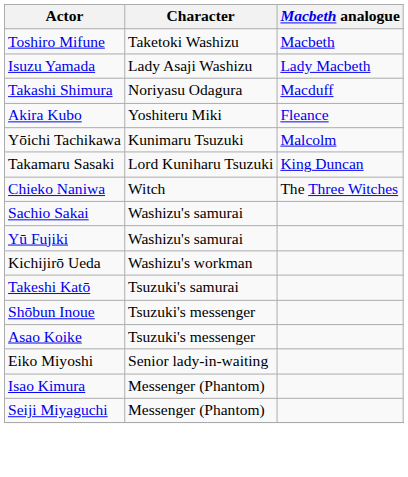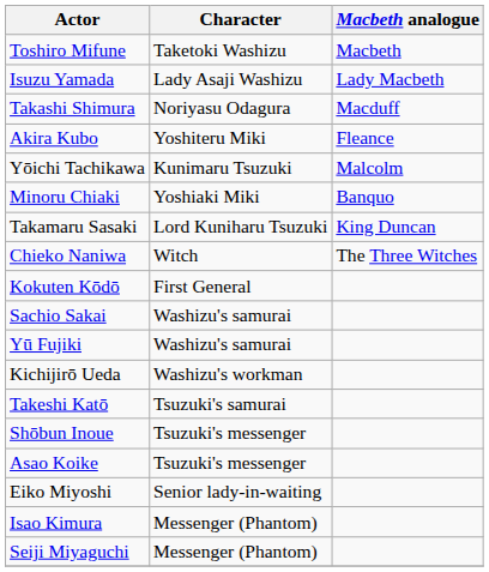 <table class="wikitable sortable">
 <tr>
 <th>Actor</th>
 <th>Character</th>
 <th><em><a href='#'>Macbeth</a></em> analogue</th>
 </tr>
 <tr>
 <td><a href='#'>Toshiro Mifune</a></td>
 <td>Taketoki Washizu</td>
 <td><a href='#'>Macbeth</a></td>
 </tr>
 <tr>
 <td><a href='#'>Isuzu Yamada</a></td>
 <td>Lady Asaji Washizu</td>
 <td><a href='#'>Lady Macbeth</a></td>
 </tr>
 <tr>
 <td><a href='#'>Takashi Shimura</a></td>
 <td>Noriyasu Odagura</td>
 <td><a href='#'>Macduff</a></td>
 </tr>
 <tr>
 <td><a href='#'>Akira Kubo</a></td>
 <td>Yoshiteru Miki</td>
 <td><a href='#'>Fleance</a></td>
 </tr>
 <tr>
 <td>Yōichi Tachikawa</td>
 <td>Kunimaru Tsuzuki</td>
 <td><a href='#'>Malcolm</a></td>
 </tr>
 <tr>
+<td><a href='#'>Minoru Chiaki</a></td>
+<td>Yoshiaki Miki</td>
+<td><a href='#'>Banquo</a></td>
+</tr>
+<tr>
 <td>Takamaru Sasaki</td>
 <td>Lord Kuniharu Tsuzuki</td>
 <td><a href='#'>King Duncan</a></td>
 </tr>
 <tr>
 <td><a href='#'>Chieko Naniwa</a></td>
 <td>Witch</td>
 <td>The <a href='#'>Three Witches</a></td>
+</tr>
+<tr>
+<td><a href='#'>Kokuten Kōdō</a></td>
+<td>First General</td>
+<td></td>
 </tr>
 <tr>
 <td><a href='#'>Sachio Sakai</a></td>
 <td>Washizu's samurai</td>
 <td></td>
 </tr>
 <tr>
 <td><a href='#'>Yū Fujiki</a></td>
 <td>Washizu's samurai</td>
 <td></td>
 </tr>
 <tr>
 <td>Kichijirō Ueda</td>
 <td>Washizu's workman</td>
 <td></td>
 </tr>
 <tr>
 <td><a href='#'>Takeshi Katō</a></td>
 <td>Tsuzuki's samurai</td>
 <td></td>
 </tr>
 <tr>
 <td><a href='#'>Shōbun Inoue</a></td>
 <td>Tsuzuki's messenger</td>
 <td></td>
 </tr>
 <tr>
 <td><a href='#'>Asao Koike</a></td>
 <td>Tsuzuki's messenger</td>
 <td></td>
 </tr>
 <tr>
 <td>Eiko Miyoshi</td>
 <td>Senior lady-in-waiting</td>
 <td></td>
 </tr>
 <tr>
 <td><a href='#'>Isao Kimura</a></td>
 <td>Messenger (Phantom)</td>
 <td></td>
 </tr>
 <tr>
 <td><a href='#'>Seiji Miyaguchi</a></td>
 <td>Messenger (Phantom)</td>
 <td></td>
 </tr>
 <tr>
 </tr>
 </table>
